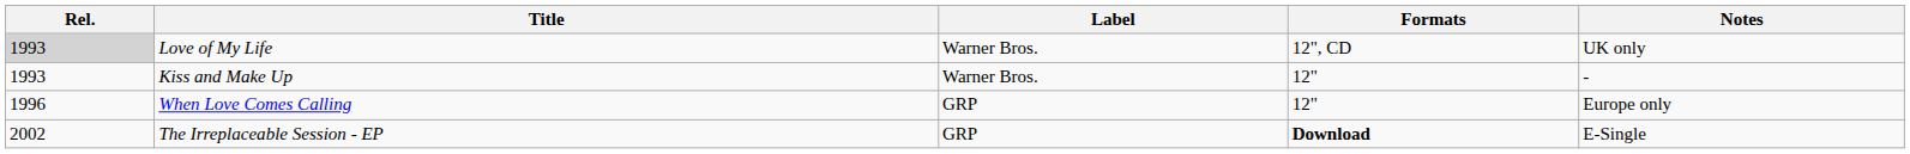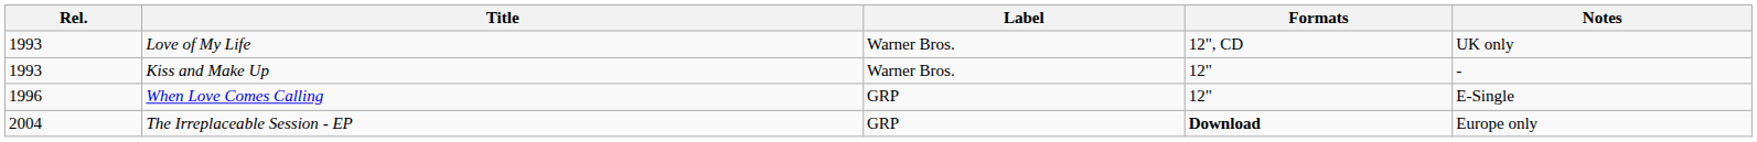 <table class="wikitable sortable" style="width:85%;">
 <tr>
 <th>Rel.</th>
 <th>Title</th>
 <th>Label</th>
 <th>Formats</th>
 <th>Notes</th>
 </tr>
 <tr>
-<td style="background: lightgrey;">1993</td>
+<td>1993</td>
 <td><em>Love of My Life</em></td>
 <td>Warner Bros.</td>
 <td>12", CD</td>
 <td>UK only</td>
 </tr>
 <tr>
 <td>1993</td>
 <td><em>Kiss and Make Up</em></td>
 <td>Warner Bros.</td>
 <td>12"</td>
 <td>-</td>
 </tr>
 <tr>
 <td>1996</td>
 <td><em><a href='#'>When Love Comes Calling</a></em></td>
 <td>GRP</td>
 <td>12"</td>
-<td>Europe only</td>
+<td>E-Single</td>
 </tr>
 <tr>
-<td>2002</td>
+<td>2004</td>
 <td><em>The Irreplaceable Session - EP</em></td>
 <td>GRP</td>
 <td><strong>Download</strong></td>
-<td>E-Single</td>
+<td>Europe only</td>
 </tr>
 </table>
